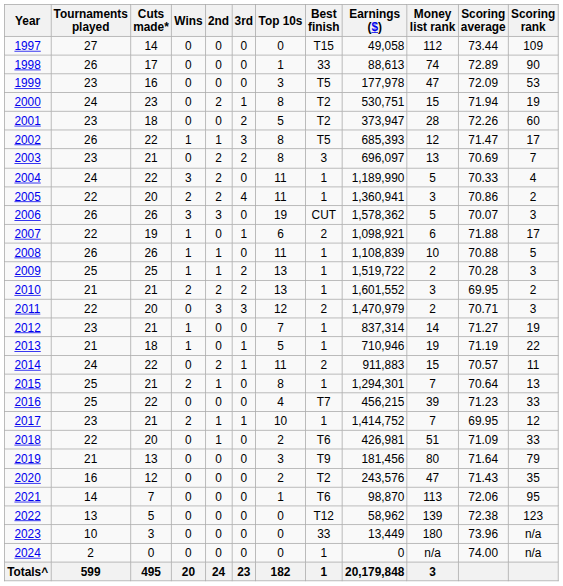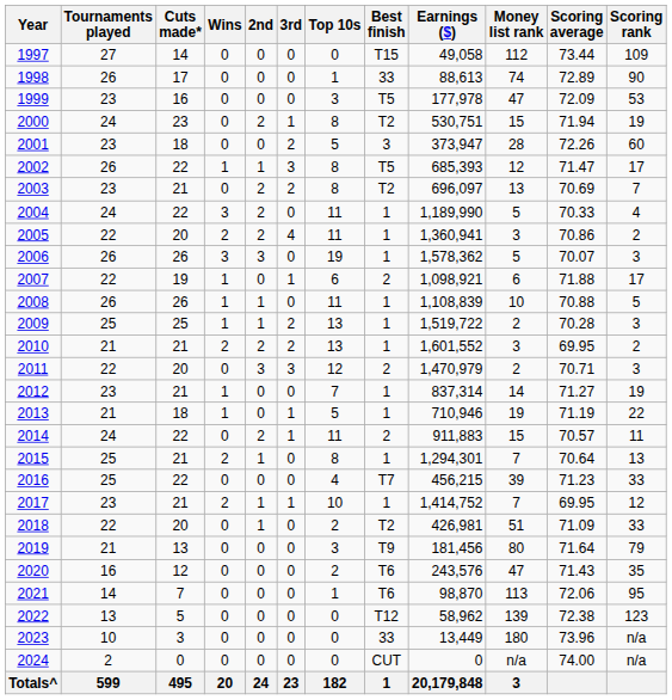 <table class="wikitable" style="text-align:center; font-size: 95%;">
 <tr>
 <th>Year</th>
 <th>Tournaments <br>played</th>
 <th>Cuts <br>made*</th>
 <th>Wins</th>
 <th>2nd</th>
 <th>3rd</th>
 <th>Top 10s</th>
 <th>Best <br>finish</th>
 <th>Earnings<br>(<a href='#'>$</a>)</th>
 <th>Money <br>list rank</th>
 <th>Scoring <br>average</th>
 <th>Scoring <br>rank</th>
 </tr>
 <tr>
 <td><a href='#'>1997</a></td>
 <td>27</td>
 <td>14</td>
 <td>0</td>
 <td>0</td>
 <td>0</td>
 <td>0</td>
 <td>T15</td>
 <td align="right">49,058</td>
 <td>112</td>
 <td>73.44</td>
 <td>109</td>
 </tr>
 <tr>
 <td><a href='#'>1998</a></td>
 <td>26</td>
 <td>17</td>
 <td>0</td>
 <td>0</td>
 <td>0</td>
 <td>1</td>
 <td>33</td>
 <td align="right">88,613</td>
 <td>74</td>
 <td>72.89</td>
 <td>90</td>
 </tr>
 <tr>
 <td><a href='#'>1999</a></td>
 <td>23</td>
 <td>16</td>
 <td>0</td>
 <td>0</td>
 <td>0</td>
 <td>3</td>
 <td>T5</td>
 <td align="right">177,978</td>
 <td>47</td>
 <td>72.09</td>
 <td>53</td>
 </tr>
 <tr>
 <td><a href='#'>2000</a></td>
 <td>24</td>
 <td>23</td>
 <td>0</td>
 <td>2</td>
 <td>1</td>
 <td>8</td>
 <td>T2</td>
 <td align="right">530,751</td>
 <td>15</td>
 <td>71.94</td>
 <td>19</td>
 </tr>
 <tr>
 <td><a href='#'>2001</a></td>
 <td>23</td>
 <td>18</td>
 <td>0</td>
 <td>0</td>
 <td>2</td>
 <td>5</td>
-<td>T2</td>
+<td>3</td>
 <td align="right">373,947</td>
 <td>28</td>
 <td>72.26</td>
 <td>60</td>
 </tr>
 <tr>
 <td><a href='#'>2002</a></td>
 <td>26</td>
 <td>22</td>
 <td>1</td>
 <td>1</td>
 <td>3</td>
 <td>8</td>
 <td>T5</td>
 <td align="right">685,393</td>
 <td>12</td>
 <td>71.47</td>
 <td>17</td>
 </tr>
 <tr>
 <td><a href='#'>2003</a></td>
 <td>23</td>
 <td>21</td>
 <td>0</td>
 <td>2</td>
 <td>2</td>
 <td>8</td>
-<td>3</td>
+<td>T2</td>
 <td align="right">696,097</td>
 <td>13</td>
 <td>70.69</td>
 <td>7</td>
 </tr>
 <tr>
 <td><a href='#'>2004</a></td>
 <td>24</td>
 <td>22</td>
 <td>3</td>
 <td>2</td>
 <td>0</td>
 <td>11</td>
 <td>1</td>
 <td align="right">1,189,990</td>
 <td>5</td>
 <td>70.33</td>
 <td>4</td>
 </tr>
 <tr>
 <td><a href='#'>2005</a></td>
 <td>22</td>
 <td>20</td>
 <td>2</td>
 <td>2</td>
 <td>4</td>
 <td>11</td>
 <td>1</td>
 <td align="right">1,360,941</td>
 <td>3</td>
 <td>70.86</td>
 <td>2</td>
 </tr>
 <tr>
 <td><a href='#'>2006</a></td>
 <td>26</td>
 <td>26</td>
 <td>3</td>
 <td>3</td>
 <td>0</td>
 <td>19</td>
-<td>CUT</td>
+<td>1</td>
 <td align="right">1,578,362</td>
 <td>5</td>
 <td>70.07</td>
 <td>3</td>
 </tr>
 <tr>
 <td><a href='#'>2007</a></td>
 <td>22</td>
 <td>19</td>
 <td>1</td>
 <td>0</td>
 <td>1</td>
 <td>6</td>
 <td>2</td>
 <td align="right">1,098,921</td>
 <td>6</td>
 <td>71.88</td>
 <td>17</td>
 </tr>
 <tr>
 <td><a href='#'>2008</a></td>
 <td>26</td>
 <td>26</td>
 <td>1</td>
 <td>1</td>
 <td>0</td>
 <td>11</td>
 <td>1</td>
 <td align="right">1,108,839</td>
 <td>10</td>
 <td>70.88</td>
 <td>5</td>
 </tr>
 <tr>
 <td><a href='#'>2009</a></td>
 <td>25</td>
 <td>25</td>
 <td>1</td>
 <td>1</td>
 <td>2</td>
 <td>13</td>
 <td>1</td>
 <td align="right">1,519,722</td>
 <td>2</td>
 <td>70.28</td>
 <td>3</td>
 </tr>
 <tr>
 <td><a href='#'>2010</a></td>
 <td>21</td>
 <td>21</td>
 <td>2</td>
 <td>2</td>
 <td>2</td>
 <td>13</td>
 <td>1</td>
 <td align="right">1,601,552</td>
 <td>3</td>
 <td>69.95</td>
 <td>2</td>
 </tr>
 <tr>
 <td><a href='#'>2011</a></td>
 <td>22</td>
 <td>20</td>
 <td>0</td>
 <td>3</td>
 <td>3</td>
 <td>12</td>
 <td>2</td>
 <td align="right">1,470,979</td>
 <td>2</td>
 <td>70.71</td>
 <td>3</td>
 </tr>
 <tr>
 <td><a href='#'>2012</a></td>
 <td>23</td>
 <td>21</td>
 <td>1</td>
 <td>0</td>
 <td>0</td>
 <td>7</td>
 <td>1</td>
 <td align="right">837,314</td>
 <td>14</td>
 <td>71.27</td>
 <td>19</td>
 </tr>
 <tr>
 <td><a href='#'>2013</a></td>
 <td>21</td>
 <td>18</td>
 <td>1</td>
 <td>0</td>
 <td>1</td>
 <td>5</td>
 <td>1</td>
 <td align="right">710,946</td>
 <td>19</td>
 <td>71.19</td>
 <td>22</td>
 </tr>
 <tr>
 <td><a href='#'>2014</a></td>
 <td>24</td>
 <td>22</td>
 <td>0</td>
 <td>2</td>
 <td>1</td>
 <td>11</td>
 <td>2</td>
 <td align="right">911,883</td>
 <td>15</td>
 <td>70.57</td>
 <td>11</td>
 </tr>
 <tr>
 <td><a href='#'>2015</a></td>
 <td>25</td>
 <td>21</td>
 <td>2</td>
 <td>1</td>
 <td>0</td>
 <td>8</td>
 <td>1</td>
 <td align="right">1,294,301</td>
 <td>7</td>
 <td>70.64</td>
 <td>13</td>
 </tr>
 <tr>
 <td><a href='#'>2016</a></td>
 <td>25</td>
 <td>22</td>
 <td>0</td>
 <td>0</td>
 <td>0</td>
 <td>4</td>
 <td>T7</td>
 <td align=right>456,215</td>
 <td>39</td>
 <td>71.23</td>
 <td>33</td>
 </tr>
 <tr>
 <td><a href='#'>2017</a></td>
 <td>23</td>
 <td>21</td>
 <td>2</td>
 <td>1</td>
 <td>1</td>
 <td>10</td>
 <td>1</td>
 <td align=right>1,414,752</td>
 <td>7</td>
 <td>69.95</td>
 <td>12</td>
 </tr>
 <tr>
 <td><a href='#'>2018</a></td>
 <td>22</td>
 <td>20</td>
 <td>0</td>
 <td>1</td>
 <td>0</td>
 <td>2</td>
-<td>T6</td>
+<td>T2</td>
 <td align=right>426,981</td>
 <td>51</td>
 <td>71.09</td>
 <td>33</td>
 </tr>
 <tr>
 <td><a href='#'>2019</a></td>
 <td>21</td>
 <td>13</td>
 <td>0</td>
 <td>0</td>
 <td>0</td>
 <td>3</td>
 <td>T9</td>
 <td align=right>181,456</td>
 <td>80</td>
 <td>71.64</td>
 <td>79</td>
 </tr>
 <tr>
 <td><a href='#'>2020</a></td>
 <td>16</td>
 <td>12</td>
 <td>0</td>
 <td>0</td>
 <td>0</td>
 <td>2</td>
-<td>T2</td>
+<td>T6</td>
 <td align=right>243,576</td>
 <td>47</td>
 <td>71.43</td>
 <td>35</td>
 </tr>
 <tr>
 <td><a href='#'>2021</a></td>
 <td>14</td>
 <td>7</td>
 <td>0</td>
 <td>0</td>
 <td>0</td>
 <td>1</td>
 <td>T6</td>
 <td align=right>98,870</td>
 <td>113</td>
 <td>72.06</td>
 <td>95</td>
 </tr>
 <tr>
 <td><a href='#'>2022</a></td>
 <td>13</td>
 <td>5</td>
 <td>0</td>
 <td>0</td>
 <td>0</td>
 <td>0</td>
 <td>T12</td>
 <td align=right>58,962</td>
 <td>139</td>
 <td>72.38</td>
 <td>123</td>
 </tr>
 <tr>
 <td><a href='#'>2023</a></td>
 <td>10</td>
 <td>3</td>
 <td>0</td>
 <td>0</td>
 <td>0</td>
 <td>0</td>
 <td>33</td>
 <td align=right>13,449</td>
 <td>180</td>
 <td>73.96</td>
 <td>n/a</td>
 </tr>
 <tr>
 <td><a href='#'>2024</a></td>
 <td>2</td>
 <td>0</td>
 <td>0</td>
 <td>0</td>
 <td>0</td>
 <td>0</td>
-<td>1</td>
+<td>CUT</td>
 <td align=right>0</td>
 <td>n/a</td>
 <td>74.00</td>
 <td>n/a</td>
 </tr>
 <tr>
 <th>Totals^</th>
 <th>599 </th>
 <th>495 </th>
 <th>20 </th>
 <th>24 </th>
 <th>23 </th>
 <th>182 </th>
 <th>1 </th>
 <th>20,179,848 </th>
 <th>3 </th>
 <th></th>
 <th></th>
 </tr>
 </table>
